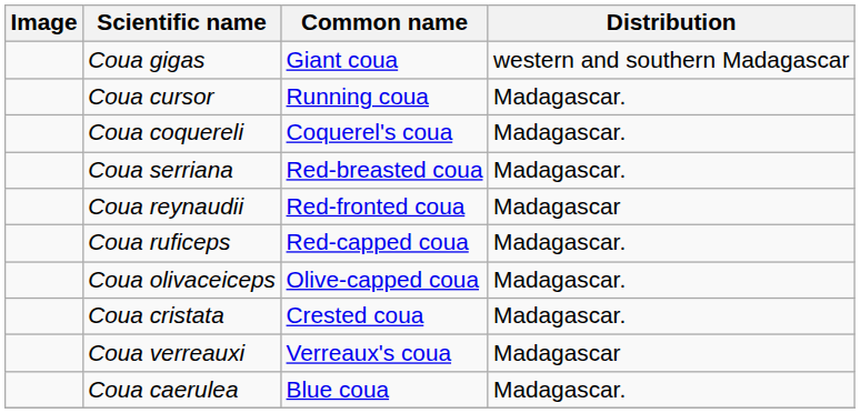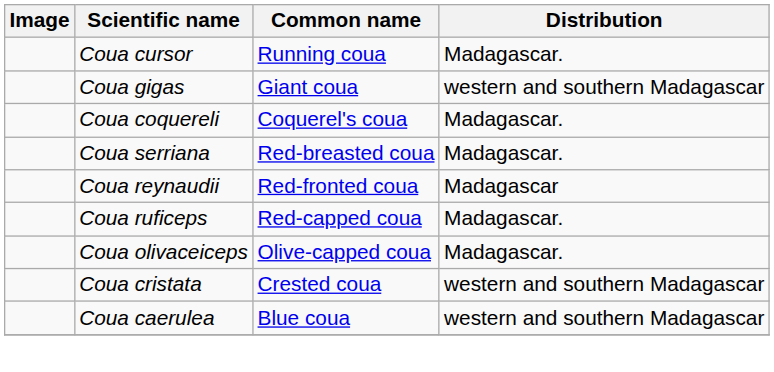 <table class="wikitable">
 <tr>
 <th>Image</th>
 <th>Scientific name</th>
 <th>Common name</th>
 <th>Distribution</th>
 </tr>
 <tr>
 <td></td>
+<td><em>Coua cursor</em></td>
+<td><a href='#'>Running coua</a></td>
+<td>Madagascar.</td>
+</tr>
+<tr>
+<td></td>
 <td><em>Coua gigas</em></td>
 <td><a href='#'>Giant coua</a></td>
 <td>western and southern Madagascar</td>
-</tr>
-<tr>
-<td></td>
-<td><em>Coua cursor</em></td>
-<td><a href='#'>Running coua</a></td>
-<td>Madagascar.</td>
 </tr>
 <tr>
 <td></td>
 <td><em>Coua coquereli</em></td>
 <td><a href='#'>Coquerel's coua</a></td>
 <td>Madagascar.</td>
 </tr>
 <tr>
 <td></td>
 <td><em>Coua serriana</em></td>
 <td><a href='#'>Red-breasted coua</a></td>
 <td>Madagascar.</td>
 </tr>
 <tr>
 <td></td>
 <td><em>Coua reynaudii</em></td>
 <td><a href='#'>Red-fronted coua</a></td>
 <td>Madagascar</td>
 </tr>
 <tr>
 <td></td>
 <td><em>Coua ruficeps</em></td>
 <td><a href='#'>Red-capped coua</a></td>
 <td>Madagascar.</td>
 </tr>
 <tr>
 <td></td>
 <td><em>Coua olivaceiceps</em></td>
 <td><a href='#'>Olive-capped coua</a></td>
 <td>Madagascar.</td>
 </tr>
 <tr>
 <td></td>
 <td><em>Coua cristata</em></td>
 <td><a href='#'>Crested coua</a></td>
-<td>Madagascar.</td>
-</tr>
-<tr>
-<td></td>
-<td><em>Coua verreauxi</em></td>
-<td><a href='#'>Verreaux's coua</a></td>
-<td>Madagascar</td>
+<td>western and southern Madagascar</td>
 </tr>
 <tr>
 <td></td>
 <td><em>Coua caerulea</em></td>
 <td><a href='#'>Blue coua</a></td>
-<td>Madagascar.</td>
+<td>western and southern Madagascar</td>
 </tr>
 <tr>
 </tr>
 </table>
